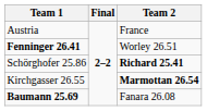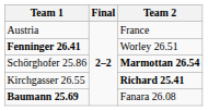 <table class="wikitable">
 <tr>
 <th>Team 1</th>
 <th>Final</th>
 <th>Team 2</th>
 </tr>
 <tr>
 <td> Austria</td>
 <td rowspan=5 align="center"><strong>2–2</strong></td>
 <td> France</td>
 </tr>
 <tr>
 <td><strong>Fenninger 26.41</strong></td>
 <td>Worley 26.51</td>
 </tr>
 <tr>
 <td>Schörghofer 25.86</td>
-<td><strong>Richard 25.41</strong></td>
+<td><strong>Marmottan 26.54</strong></td>
 </tr>
 <tr>
 <td>Kirchgasser 26.55</td>
-<td><strong>Marmottan 26.54</strong></td>
+<td><strong>Richard 25.41</strong></td>
 </tr>
 <tr>
 <td><strong>Baumann 25.69</strong></td>
 <td>Fanara 26.08</td>
 </tr>
 </table>
